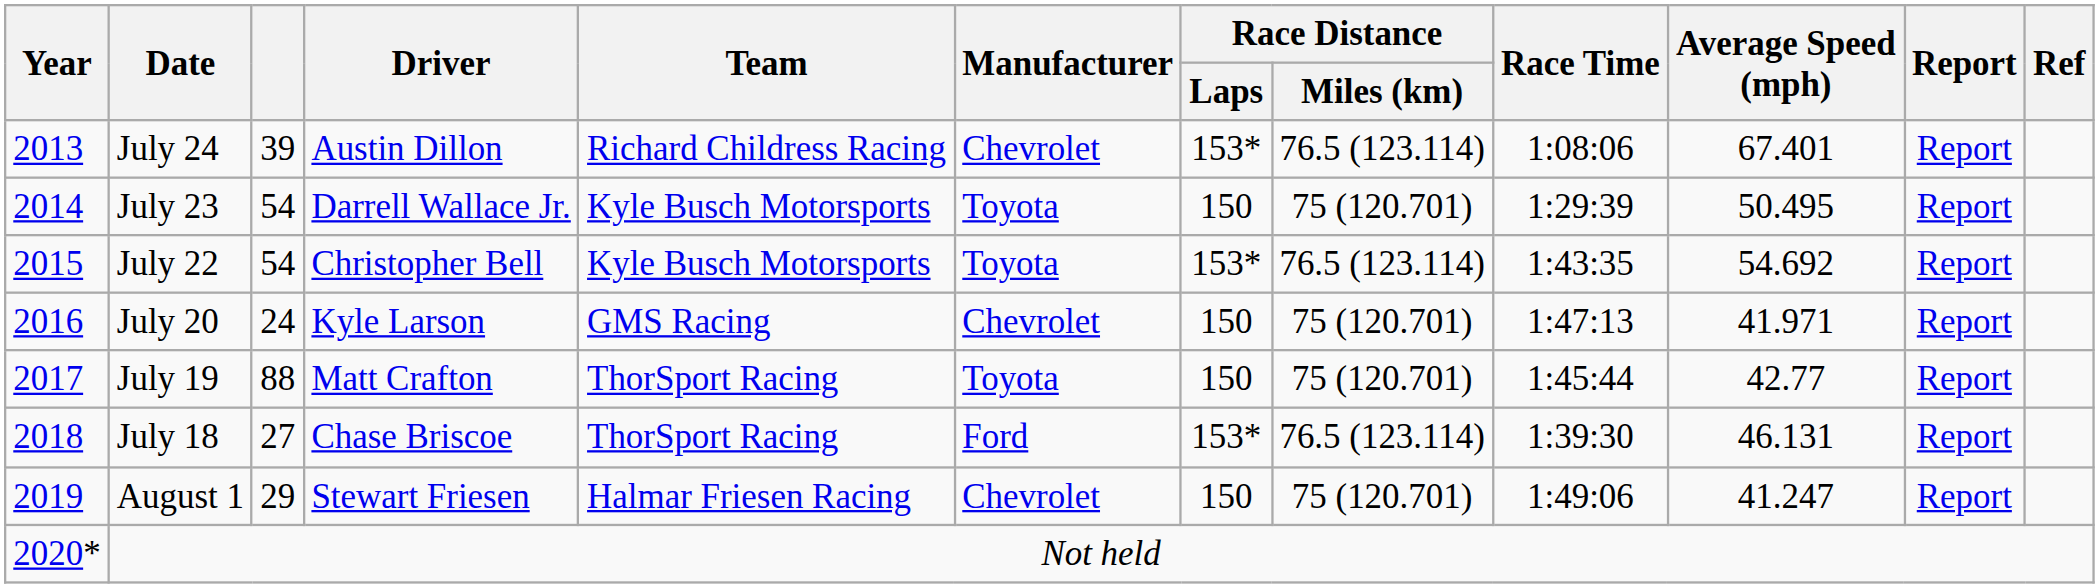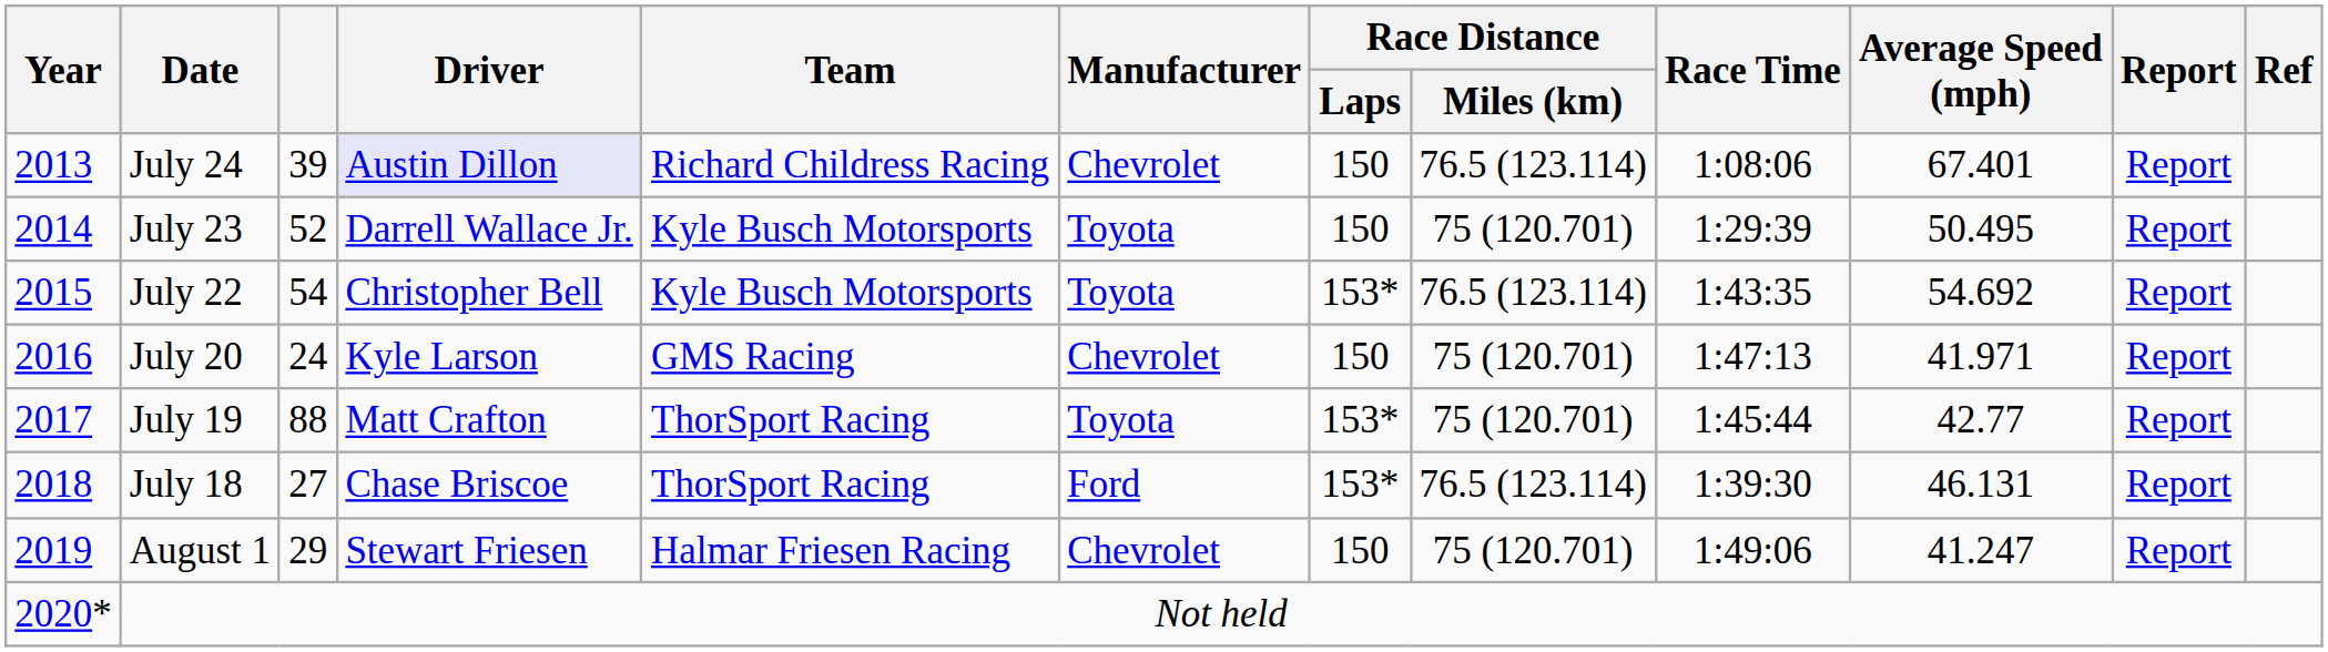 <table class="wikitable" style="font-size: 95%;">
 <tr>
 <th rowspan="2">Year</th>
 <th rowspan="2">Date</th>
 <th rowspan="2"></th>
 <th rowspan="2">Driver</th>
 <th rowspan="2">Team</th>
 <th rowspan="2">Manufacturer</th>
 <th colspan="2">Race Distance</th>
 <th rowspan="2">Race Time</th>
 <th rowspan="2">Average Speed<br>(mph)</th>
 <th rowspan="2">Report</th>
 <th rowspan="2">Ref</th>
 </tr>
 <tr>
 <th>Laps</th>
 <th>Miles (km)</th>
 </tr>
 <tr>
 <td><a href='#'>2013</a></td>
 <td>July 24</td>
 <td align="center">39</td>
-<td><a href='#'>Austin Dillon</a></td>
+<td style="background: lavender;"><a href='#'>Austin Dillon</a></td>
 <td><a href='#'>Richard Childress Racing</a></td>
 <td><a href='#'>Chevrolet</a></td>
-<td style="text-align:center;">153*</td>
+<td style="text-align:center;">150</td>
 <td style="text-align:center;">76.5 (123.114)</td>
 <td style="text-align:center;">1:08:06</td>
 <td style="text-align:center;">67.401</td>
 <td style="text-align:center;"><a href='#'>Report</a></td>
 <td style="text-align:center;"></td>
 </tr>
 <tr>
 <td><a href='#'>2014</a></td>
 <td>July 23</td>
-<td align="center">54</td>
+<td align="center">52</td>
 <td><a href='#'>Darrell Wallace Jr.</a></td>
 <td><a href='#'>Kyle Busch Motorsports</a></td>
 <td><a href='#'>Toyota</a></td>
 <td style="text-align:center;">150</td>
 <td style="text-align:center;">75 (120.701)</td>
 <td style="text-align:center;">1:29:39</td>
 <td style="text-align:center;">50.495</td>
 <td style="text-align:center;"><a href='#'>Report</a></td>
 <td style="text-align:center;"></td>
 </tr>
 <tr>
 <td><a href='#'>2015</a></td>
 <td>July 22</td>
 <td align="center">54</td>
 <td><a href='#'>Christopher Bell</a></td>
 <td><a href='#'>Kyle Busch Motorsports</a></td>
 <td><a href='#'>Toyota</a></td>
 <td style="text-align:center;">153*</td>
 <td style="text-align:center;">76.5 (123.114)</td>
 <td style="text-align:center;">1:43:35</td>
 <td style="text-align:center;">54.692</td>
 <td style="text-align:center;"><a href='#'>Report</a></td>
 <td style="text-align:center;"></td>
 </tr>
 <tr>
 <td><a href='#'>2016</a></td>
 <td>July 20</td>
 <td align="center">24</td>
 <td><a href='#'>Kyle Larson</a></td>
 <td><a href='#'>GMS Racing</a></td>
 <td><a href='#'>Chevrolet</a></td>
 <td style="text-align:center;">150</td>
 <td style="text-align:center;">75 (120.701)</td>
 <td style="text-align:center;">1:47:13</td>
 <td style="text-align:center;">41.971</td>
 <td style="text-align:center;"><a href='#'>Report</a></td>
 <td style="text-align:center;"></td>
 </tr>
 <tr>
 <td><a href='#'>2017</a></td>
 <td>July 19</td>
 <td align="center">88</td>
 <td><a href='#'>Matt Crafton</a></td>
 <td><a href='#'>ThorSport Racing</a></td>
 <td><a href='#'>Toyota</a></td>
-<td style="text-align:center;">150</td>
+<td style="text-align:center;">153*</td>
 <td style="text-align:center;">75 (120.701)</td>
 <td style="text-align:center;">1:45:44</td>
 <td style="text-align:center;">42.77</td>
 <td style="text-align:center;"><a href='#'>Report</a></td>
 <td style="text-align:center;"></td>
 </tr>
 <tr>
 <td><a href='#'>2018</a></td>
 <td>July 18</td>
 <td align="center">27</td>
 <td><a href='#'>Chase Briscoe</a></td>
 <td><a href='#'>ThorSport Racing</a></td>
 <td><a href='#'>Ford</a></td>
 <td style="text-align:center;">153*</td>
 <td style="text-align:center;">76.5 (123.114)</td>
 <td style="text-align:center;">1:39:30</td>
 <td style="text-align:center;">46.131</td>
 <td style="text-align:center;"><a href='#'>Report</a></td>
 <td style="text-align:center;"></td>
 </tr>
 <tr>
 <td><a href='#'>2019</a></td>
 <td>August 1</td>
 <td align="center">29</td>
 <td><a href='#'>Stewart Friesen</a></td>
 <td><a href='#'>Halmar Friesen Racing</a></td>
 <td><a href='#'>Chevrolet</a></td>
 <td style="text-align:center;">150</td>
 <td style="text-align:center;">75 (120.701)</td>
 <td style="text-align:center;">1:49:06</td>
 <td style="text-align:center;">41.247</td>
 <td style="text-align:center;"><a href='#'>Report</a></td>
 <td style="text-align:center;"></td>
 </tr>
 <tr>
 <td><a href='#'>2020</a>*</td>
 <td colspan=11 align=center><em>Not held</em></td>
 </tr>
 </table>
